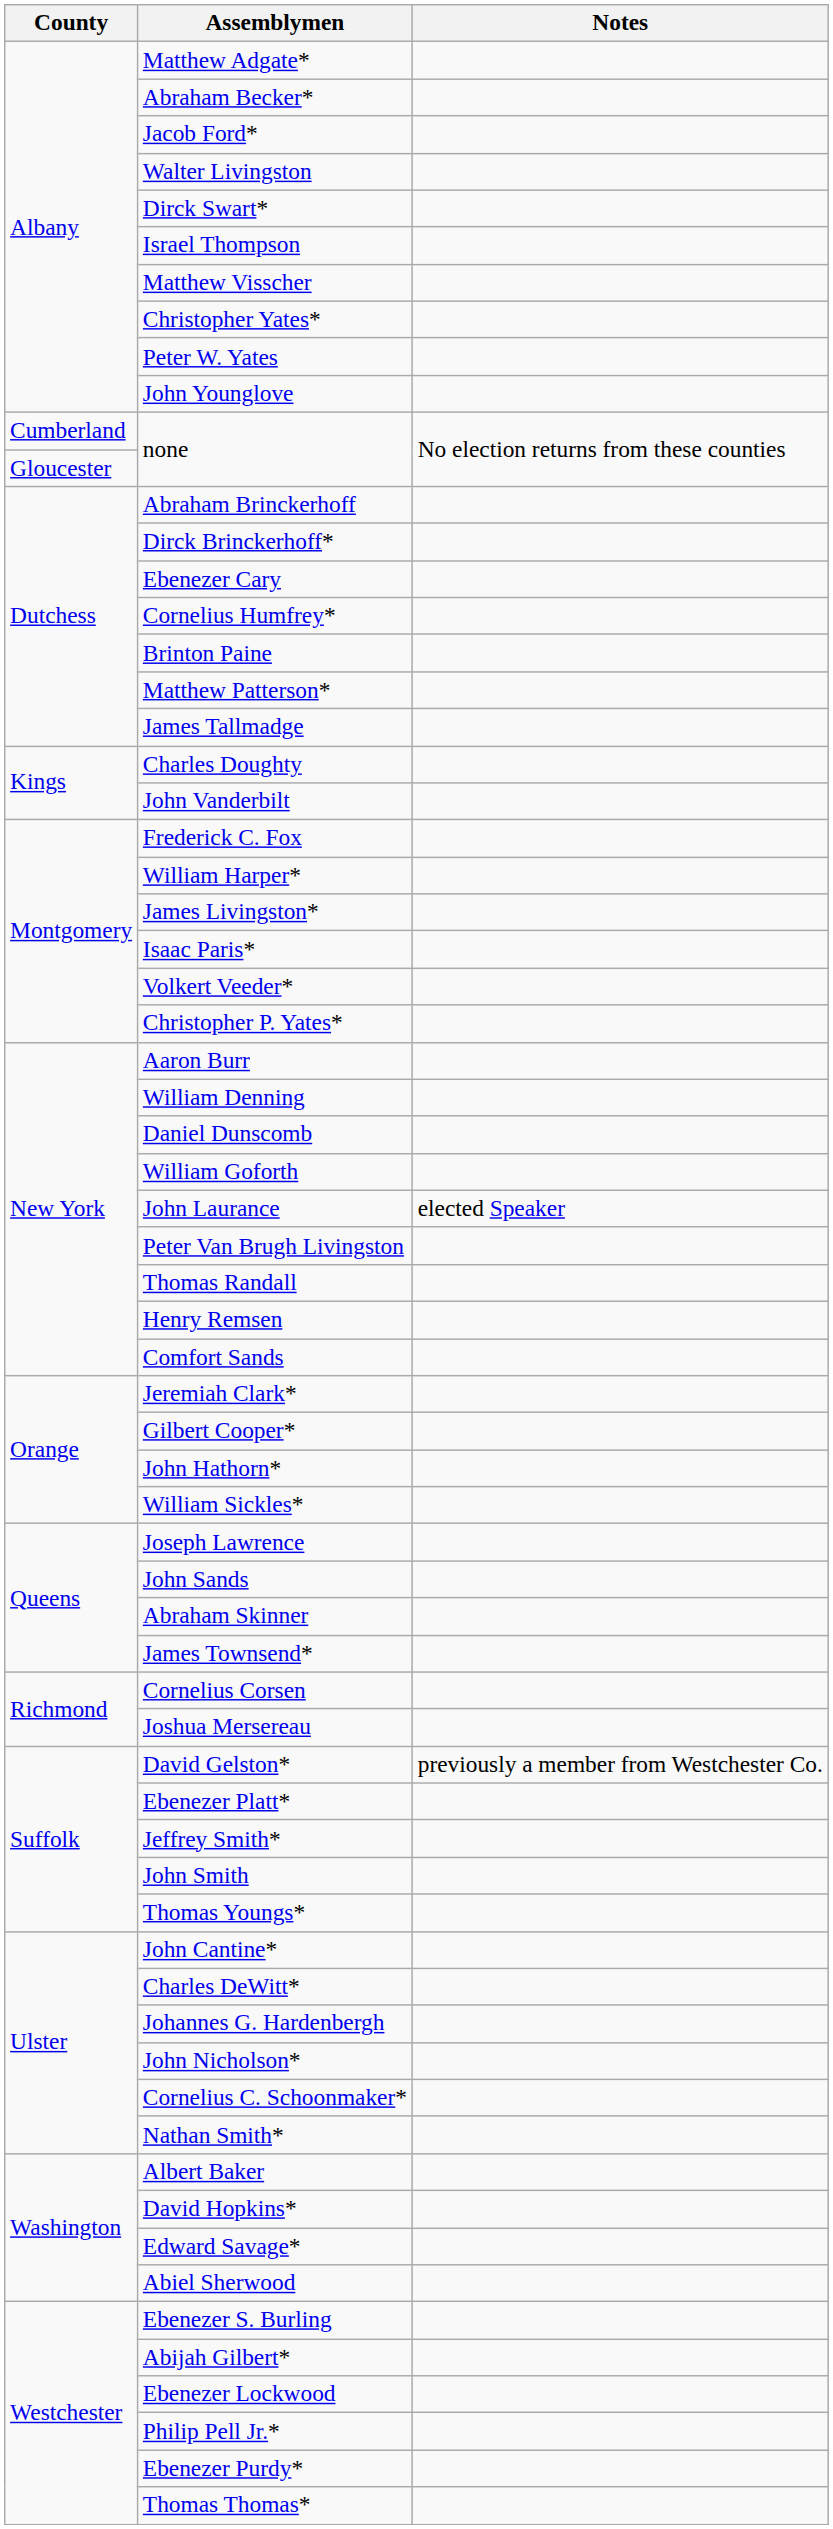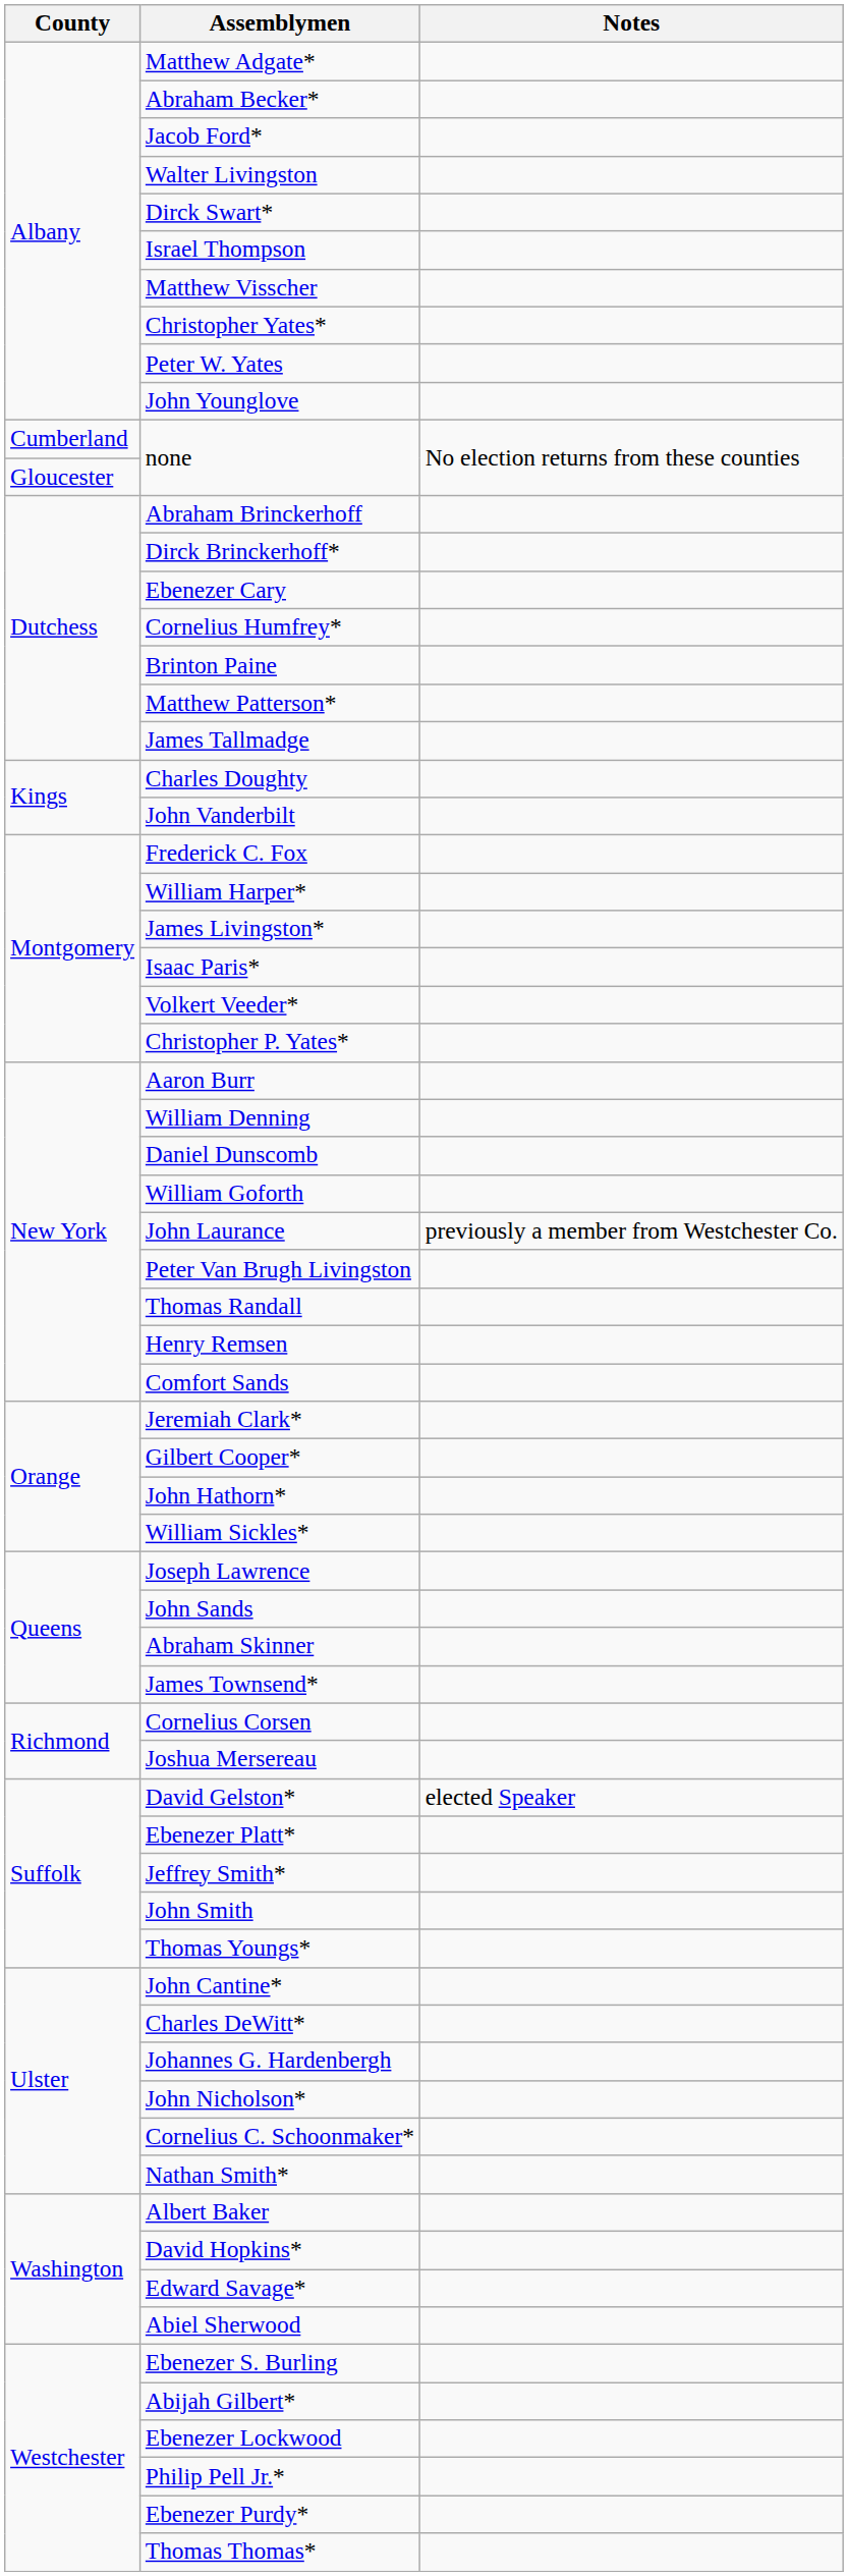 <table class=wikitable>
 <tr>
 <th>County</th>
 <th>Assemblymen</th>
 <th>Notes</th>
 </tr>
 <tr>
 <td rowspan="10"><a href='#'>Albany</a></td>
 <td><a href='#'>Matthew Adgate</a>*</td>
 <td></td>
 </tr>
 <tr>
 <td><a href='#'>Abraham Becker</a>*</td>
 <td></td>
 </tr>
 <tr>
 <td><a href='#'>Jacob Ford</a>*</td>
 <td></td>
 </tr>
 <tr>
 <td><a href='#'>Walter Livingston</a></td>
 <td></td>
 </tr>
 <tr>
 <td><a href='#'>Dirck Swart</a>*</td>
 <td></td>
 </tr>
 <tr>
 <td><a href='#'>Israel Thompson</a></td>
 <td></td>
 </tr>
 <tr>
 <td><a href='#'>Matthew Visscher</a></td>
 <td></td>
 </tr>
 <tr>
 <td><a href='#'>Christopher Yates</a>*</td>
 <td></td>
 </tr>
 <tr>
 <td><a href='#'>Peter W. Yates</a></td>
 <td></td>
 </tr>
 <tr>
 <td><a href='#'>John Younglove</a></td>
 <td></td>
 </tr>
 <tr>
 <td><a href='#'>Cumberland</a></td>
 <td rowspan="2">none</td>
 <td rowspan="2">No election returns from these counties</td>
 </tr>
 <tr>
 <td><a href='#'>Gloucester</a></td>
 </tr>
 <tr>
 <td rowspan="7"><a href='#'>Dutchess</a></td>
 <td><a href='#'>Abraham Brinckerhoff</a></td>
 <td></td>
 </tr>
 <tr>
 <td><a href='#'>Dirck Brinckerhoff</a>*</td>
 <td></td>
 </tr>
 <tr>
 <td><a href='#'>Ebenezer Cary</a></td>
 <td></td>
 </tr>
 <tr>
 <td><a href='#'>Cornelius Humfrey</a>*</td>
 <td></td>
 </tr>
 <tr>
 <td><a href='#'>Brinton Paine</a></td>
 <td></td>
 </tr>
 <tr>
 <td><a href='#'>Matthew Patterson</a>*</td>
 <td></td>
 </tr>
 <tr>
 <td><a href='#'>James Tallmadge</a></td>
 <td></td>
 </tr>
 <tr>
 <td rowspan="2"><a href='#'>Kings</a></td>
 <td><a href='#'>Charles Doughty</a></td>
 <td></td>
 </tr>
 <tr>
 <td><a href='#'>John Vanderbilt</a></td>
 <td></td>
 </tr>
 <tr>
 <td rowspan="6"><a href='#'>Montgomery</a></td>
 <td><a href='#'>Frederick C. Fox</a></td>
 <td></td>
 </tr>
 <tr>
 <td><a href='#'>William Harper</a>*</td>
 <td></td>
 </tr>
 <tr>
 <td><a href='#'>James Livingston</a>*</td>
 <td></td>
 </tr>
 <tr>
 <td><a href='#'>Isaac Paris</a>*</td>
 <td></td>
 </tr>
 <tr>
 <td><a href='#'>Volkert Veeder</a>*</td>
 <td></td>
 </tr>
 <tr>
 <td><a href='#'>Christopher P. Yates</a>*</td>
 <td></td>
 </tr>
 <tr>
 <td rowspan="9"><a href='#'>New York</a></td>
 <td><a href='#'>Aaron Burr</a></td>
 <td></td>
 </tr>
 <tr>
 <td><a href='#'>William Denning</a></td>
 <td></td>
 </tr>
 <tr>
 <td><a href='#'>Daniel Dunscomb</a></td>
 <td></td>
 </tr>
 <tr>
 <td><a href='#'>William Goforth</a></td>
 <td></td>
 </tr>
 <tr>
 <td><a href='#'>John Laurance</a></td>
-<td>elected <a href='#'>Speaker</a></td>
+<td>previously a member from Westchester Co.</td>
 </tr>
 <tr>
 <td><a href='#'>Peter Van Brugh Livingston</a></td>
 <td></td>
 </tr>
 <tr>
 <td><a href='#'>Thomas Randall</a></td>
 <td></td>
 </tr>
 <tr>
 <td><a href='#'>Henry Remsen</a></td>
 <td></td>
 </tr>
 <tr>
 <td><a href='#'>Comfort Sands</a></td>
 <td></td>
 </tr>
 <tr>
 <td rowspan="4"><a href='#'>Orange</a></td>
 <td><a href='#'>Jeremiah Clark</a>*</td>
 <td></td>
 </tr>
 <tr>
 <td><a href='#'>Gilbert Cooper</a>*</td>
 <td></td>
 </tr>
 <tr>
 <td><a href='#'>John Hathorn</a>*</td>
 <td></td>
 </tr>
 <tr>
 <td><a href='#'>William Sickles</a>*</td>
 <td></td>
 </tr>
 <tr>
 <td rowspan="4"><a href='#'>Queens</a></td>
 <td><a href='#'>Joseph Lawrence</a></td>
 <td></td>
 </tr>
 <tr>
 <td><a href='#'>John Sands</a></td>
 <td></td>
 </tr>
 <tr>
 <td><a href='#'>Abraham Skinner</a></td>
 <td></td>
 </tr>
 <tr>
 <td><a href='#'>James Townsend</a>*</td>
 <td></td>
 </tr>
 <tr>
 <td rowspan="2"><a href='#'>Richmond</a></td>
 <td><a href='#'>Cornelius Corsen</a></td>
 <td></td>
 </tr>
 <tr>
 <td><a href='#'>Joshua Mersereau</a></td>
 <td></td>
 </tr>
 <tr>
 <td rowspan="5"><a href='#'>Suffolk</a></td>
 <td><a href='#'>David Gelston</a>*</td>
-<td>previously a member from Westchester Co.</td>
+<td>elected <a href='#'>Speaker</a></td>
 </tr>
 <tr>
 <td><a href='#'>Ebenezer Platt</a>*</td>
 <td></td>
 </tr>
 <tr>
 <td><a href='#'>Jeffrey Smith</a>*</td>
 <td></td>
 </tr>
 <tr>
 <td><a href='#'>John Smith</a></td>
 <td></td>
 </tr>
 <tr>
 <td><a href='#'>Thomas Youngs</a>*</td>
 <td></td>
 </tr>
 <tr>
 <td rowspan="6"><a href='#'>Ulster</a></td>
 <td><a href='#'>John Cantine</a>*</td>
 <td></td>
 </tr>
 <tr>
 <td><a href='#'>Charles DeWitt</a>*</td>
 <td></td>
 </tr>
 <tr>
 <td><a href='#'>Johannes G. Hardenbergh</a></td>
 <td></td>
 </tr>
 <tr>
 <td><a href='#'>John Nicholson</a>*</td>
 <td></td>
 </tr>
 <tr>
 <td><a href='#'>Cornelius C. Schoonmaker</a>*</td>
 <td></td>
 </tr>
 <tr>
 <td><a href='#'>Nathan Smith</a>*</td>
 <td></td>
 </tr>
 <tr>
 <td rowspan="4"><a href='#'>Washington</a></td>
 <td><a href='#'>Albert Baker</a></td>
 <td></td>
 </tr>
 <tr>
 <td><a href='#'>David Hopkins</a>*</td>
 <td></td>
 </tr>
 <tr>
 <td><a href='#'>Edward Savage</a>*</td>
 <td></td>
 </tr>
 <tr>
 <td><a href='#'>Abiel Sherwood</a></td>
 <td></td>
 </tr>
 <tr>
 <td rowspan="6"><a href='#'>Westchester</a></td>
 <td><a href='#'>Ebenezer S. Burling</a></td>
 <td></td>
 </tr>
 <tr>
 <td><a href='#'>Abijah Gilbert</a>*</td>
 <td></td>
 </tr>
 <tr>
 <td><a href='#'>Ebenezer Lockwood</a></td>
 <td></td>
 </tr>
 <tr>
 <td><a href='#'>Philip Pell Jr.</a>*</td>
 <td></td>
 </tr>
 <tr>
 <td><a href='#'>Ebenezer Purdy</a>*</td>
 <td></td>
 </tr>
 <tr>
 <td><a href='#'>Thomas Thomas</a>*</td>
 <td></td>
 </tr>
 <tr>
 </tr>
 </table>
